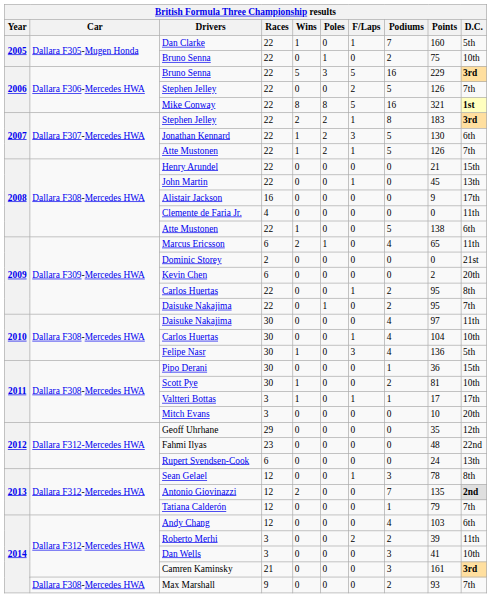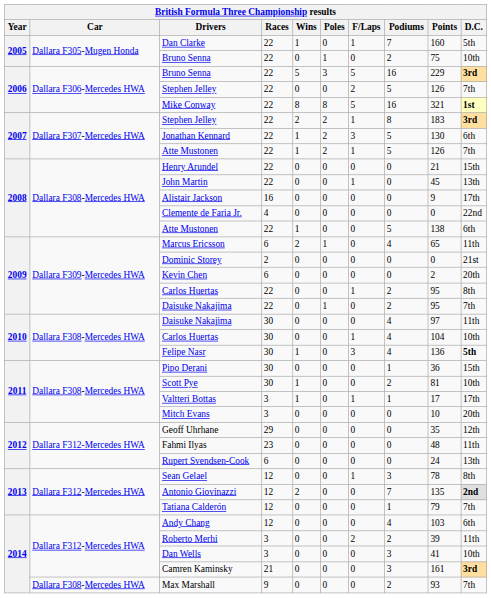 <table class="wikitable" style="font-size:85%; width:700px">
 <tr>
 <th colspan=10><a href='#'>British Formula Three Championship</a> results</th>
 </tr>
 <tr>
 <th>Year</th>
 <th>Car</th>
 <th>Drivers</th>
 <th>Races</th>
 <th>Wins</th>
 <th>Poles</th>
 <th>F/Laps</th>
 <th>Podiums</th>
 <th>Points</th>
 <th>D.C.</th>
 </tr>
 <tr>
 <th rowspan=2><a href='#'>2005</a></th>
 <td rowspan=2><a href='#'>Dallara F305</a>-<a href='#'>Mugen Honda</a></td>
 <td> <a href='#'>Dan Clarke</a></td>
 <td>22</td>
 <td>1</td>
 <td>0</td>
 <td>1</td>
 <td>7</td>
 <td>160</td>
 <td>5th</td>
 </tr>
 <tr>
 <td> <a href='#'>Bruno Senna</a></td>
 <td>22</td>
 <td>0</td>
 <td>1</td>
 <td>0</td>
 <td>2</td>
 <td>75</td>
 <td>10th</td>
 </tr>
 <tr>
 <th rowspan=3><a href='#'>2006</a></th>
 <td rowspan=3><a href='#'>Dallara F306</a>-<a href='#'>Mercedes HWA</a></td>
 <td> <a href='#'>Bruno Senna</a></td>
 <td>22</td>
 <td>5</td>
 <td>3</td>
 <td>5</td>
 <td>16</td>
 <td>229</td>
 <td style="background:#FFDF9F;"><strong>3rd</strong></td>
 </tr>
 <tr>
 <td> <a href='#'>Stephen Jelley</a></td>
 <td>22</td>
 <td>0</td>
 <td>0</td>
 <td>2</td>
 <td>5</td>
 <td>126</td>
 <td>7th</td>
 </tr>
 <tr>
 <td> <a href='#'>Mike Conway</a></td>
 <td>22</td>
 <td>8</td>
 <td>8</td>
 <td>5</td>
 <td>16</td>
 <td>321</td>
 <td style="background:#FFFFBF;"><strong>1st</strong></td>
 </tr>
 <tr>
 <th rowspan=3><a href='#'>2007</a></th>
 <td rowspan=3><a href='#'>Dallara F307</a>-<a href='#'>Mercedes HWA</a></td>
 <td> <a href='#'>Stephen Jelley</a></td>
 <td>22</td>
 <td>2</td>
 <td>2</td>
 <td>1</td>
 <td>8</td>
 <td>183</td>
 <td style="background:#FFDF9F;"><strong>3rd</strong></td>
 </tr>
 <tr>
 <td> <a href='#'>Jonathan Kennard</a></td>
 <td>22</td>
 <td>1</td>
 <td>2</td>
 <td>3</td>
 <td>5</td>
 <td>130</td>
 <td>6th</td>
 </tr>
 <tr>
 <td> <a href='#'>Atte Mustonen</a></td>
 <td>22</td>
 <td>1</td>
 <td>2</td>
 <td>1</td>
 <td>5</td>
 <td>126</td>
 <td>7th</td>
 </tr>
 <tr>
 <th rowspan=5><a href='#'>2008</a></th>
 <td rowspan=5><a href='#'>Dallara F308</a>-<a href='#'>Mercedes HWA</a></td>
 <td> <a href='#'>Henry Arundel</a></td>
 <td>22</td>
 <td>0</td>
 <td>0</td>
 <td>0</td>
 <td>0</td>
 <td>21</td>
 <td>15th</td>
 </tr>
 <tr>
 <td> <a href='#'>John Martin</a></td>
 <td>22</td>
 <td>0</td>
 <td>0</td>
 <td>1</td>
 <td>0</td>
 <td>45</td>
 <td>13th</td>
 </tr>
 <tr>
 <td> <a href='#'>Alistair Jackson</a></td>
 <td>16</td>
 <td>0</td>
 <td>0</td>
 <td>0</td>
 <td>0</td>
 <td>9</td>
 <td>17th</td>
 </tr>
 <tr>
 <td> <a href='#'>Clemente de Faria Jr.</a></td>
 <td>4</td>
 <td>0</td>
 <td>0</td>
 <td>0</td>
 <td>0</td>
 <td>0</td>
-<td>11th</td>
+<td>22nd</td>
 </tr>
 <tr>
 <td> <a href='#'>Atte Mustonen</a></td>
 <td>22</td>
 <td>1</td>
 <td>0</td>
 <td>0</td>
 <td>5</td>
 <td>138</td>
 <td>6th</td>
 </tr>
 <tr>
 <th rowspan=5><a href='#'>2009</a></th>
 <td rowspan=5><a href='#'>Dallara F309</a>-<a href='#'>Mercedes HWA</a></td>
 <td> <a href='#'>Marcus Ericsson</a></td>
 <td>6</td>
 <td>2</td>
 <td>1</td>
 <td>0</td>
 <td>4</td>
 <td>65</td>
 <td>11th</td>
 </tr>
 <tr>
 <td> <a href='#'>Dominic Storey</a></td>
 <td>2</td>
 <td>0</td>
 <td>0</td>
 <td>0</td>
 <td>0</td>
 <td>0</td>
 <td>21st</td>
 </tr>
 <tr>
 <td> <a href='#'>Kevin Chen</a></td>
 <td>6</td>
 <td>0</td>
 <td>0</td>
 <td>0</td>
 <td>0</td>
 <td>2</td>
 <td>20th</td>
 </tr>
 <tr>
 <td> <a href='#'>Carlos Huertas</a></td>
 <td>22</td>
 <td>0</td>
 <td>0</td>
 <td>1</td>
 <td>2</td>
 <td>95</td>
 <td>8th</td>
 </tr>
 <tr>
 <td> <a href='#'>Daisuke Nakajima</a></td>
 <td>22</td>
 <td>0</td>
 <td>1</td>
 <td>0</td>
 <td>2</td>
 <td>95</td>
 <td>7th</td>
 </tr>
 <tr>
 <th rowspan=3><a href='#'>2010</a></th>
 <td rowspan=3><a href='#'>Dallara F308</a>-<a href='#'>Mercedes HWA</a></td>
 <td> <a href='#'>Daisuke Nakajima</a></td>
 <td>30</td>
 <td>0</td>
 <td>0</td>
 <td>0</td>
 <td>4</td>
 <td>97</td>
 <td>11th</td>
 </tr>
 <tr>
 <td> <a href='#'>Carlos Huertas</a></td>
 <td>30</td>
 <td>0</td>
 <td>0</td>
 <td>1</td>
 <td>4</td>
 <td>104</td>
 <td>10th</td>
 </tr>
 <tr>
 <td> <a href='#'>Felipe Nasr</a></td>
 <td>30</td>
 <td>1</td>
 <td>0</td>
 <td>3</td>
 <td>4</td>
 <td>136</td>
-<td>5th</td>
+<td><strong>5th</strong></td>
 </tr>
 <tr>
 <th rowspan=4><a href='#'>2011</a></th>
 <td rowspan=4><a href='#'>Dallara F308</a>-<a href='#'>Mercedes HWA</a></td>
 <td> <a href='#'>Pipo Derani</a></td>
 <td>30</td>
 <td>0</td>
 <td>0</td>
 <td>0</td>
 <td>1</td>
 <td>36</td>
 <td>15th</td>
 </tr>
 <tr>
 <td> <a href='#'>Scott Pye</a></td>
 <td>30</td>
 <td>1</td>
 <td>0</td>
 <td>0</td>
 <td>2</td>
 <td>81</td>
 <td>10th</td>
 </tr>
 <tr>
 <td> <a href='#'>Valtteri Bottas</a></td>
 <td>3</td>
 <td>1</td>
 <td>0</td>
 <td>1</td>
 <td>1</td>
 <td>17</td>
 <td>17th</td>
 </tr>
 <tr>
 <td> <a href='#'>Mitch Evans</a></td>
 <td>3</td>
 <td>0</td>
 <td>0</td>
 <td>0</td>
 <td>0</td>
 <td>10</td>
 <td>20th</td>
 </tr>
 <tr>
 <th rowspan=3><a href='#'>2012</a></th>
 <td rowspan=3><a href='#'>Dallara F312</a><a href='#'>-Mercedes HWA</a></td>
 <td> Geoff Uhrhane</td>
 <td>29</td>
 <td>0</td>
 <td>0</td>
 <td>0</td>
 <td>0</td>
 <td>35</td>
 <td>12th</td>
 </tr>
 <tr>
 <td> Fahmi Ilyas</td>
 <td>23</td>
 <td>0</td>
 <td>0</td>
 <td>0</td>
 <td>0</td>
 <td>48</td>
-<td>22nd</td>
+<td>11th</td>
 </tr>
 <tr>
 <td> <a href='#'>Rupert Svendsen-Cook</a></td>
 <td>6</td>
 <td>0</td>
 <td>0</td>
 <td>0</td>
 <td>0</td>
 <td>24</td>
 <td>13th</td>
 </tr>
 <tr>
 <th rowspan=3><a href='#'>2013</a></th>
 <td rowspan=3><a href='#'>Dallara F312</a>-<a href='#'>Mercedes HWA</a></td>
 <td> <a href='#'>Sean Gelael</a></td>
 <td>12</td>
 <td>0</td>
 <td>0</td>
 <td>1</td>
 <td>3</td>
 <td>78</td>
 <td>8th</td>
 </tr>
 <tr>
 <td> <a href='#'>Antonio Giovinazzi</a></td>
 <td>12</td>
 <td>2</td>
 <td>0</td>
 <td>0</td>
 <td>7</td>
 <td>135</td>
 <td style="background:#dfdfdf;"><strong>2nd</strong></td>
 </tr>
 <tr>
 <td> <a href='#'>Tatiana Calderón</a></td>
 <td>12</td>
 <td>0</td>
 <td>0</td>
 <td>0</td>
 <td>1</td>
 <td>79</td>
 <td>7th</td>
 </tr>
 <tr>
 <th rowspan=6><a href='#'>2014</a></th>
 <td rowspan=5><a href='#'>Dallara F312</a>-<a href='#'>Mercedes HWA</a></td>
 <td> <a href='#'>Andy Chang</a></td>
 <td>12</td>
 <td>0</td>
 <td>0</td>
 <td>0</td>
 <td>4</td>
 <td>103</td>
 <td>6th</td>
 </tr>
 <tr>
 <td> <a href='#'>Roberto Merhi</a></td>
 <td>3</td>
 <td>0</td>
 <td>0</td>
 <td>2</td>
 <td>2</td>
 <td>39</td>
 <td>11th</td>
 </tr>
 <tr>
 <td> <a href='#'>Dan Wells</a></td>
 <td>3</td>
 <td>0</td>
 <td>0</td>
 <td>0</td>
 <td>3</td>
 <td>41</td>
 <td>10th</td>
 </tr>
 <tr>
 <td> Camren Kaminsky</td>
 <td>21</td>
 <td>0</td>
 <td>0</td>
 <td>0</td>
 <td>3</td>
 <td>161</td>
 <td style="background:#FFDF9F;"><strong>3rd</strong></td>
 </tr>
 <tr>
 <td rowspan=2> Max Marshall</td>
 <td rowspan=2>9</td>
 <td rowspan=2>0</td>
 <td rowspan=2>0</td>
 <td rowspan=2>0</td>
 <td rowspan=2>2</td>
 <td rowspan=2>93</td>
 <td rowspan=2>7th</td>
 </tr>
 <tr>
 <td><a href='#'>Dallara F308</a>-<a href='#'>Mercedes HWA</a></td>
 </tr>
 </table>
